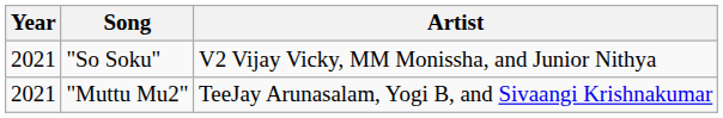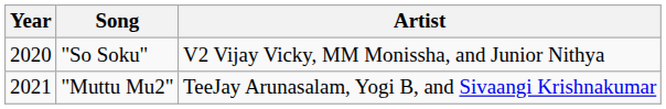 <table class="wikitable sortable">
 <tr>
 <th scope="col">Year</th>
 <th scope="col">Song</th>
 <th scope="col">Artist</th>
 </tr>
 <tr>
-<td>2021</td>
+<td>2020</td>
 <td>"So Soku"</td>
 <td>V2 Vijay Vicky, MM Monissha, and Junior Nithya</td>
 </tr>
 <tr>
 <td>2021</td>
 <td>"Muttu Mu2"</td>
 <td>TeeJay Arunasalam, Yogi B, and <a href='#'>Sivaangi Krishnakumar</a></td>
 </tr>
 </table>
